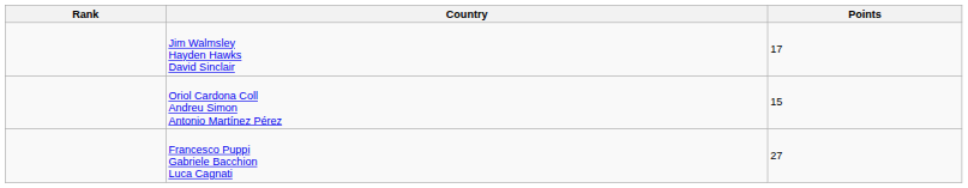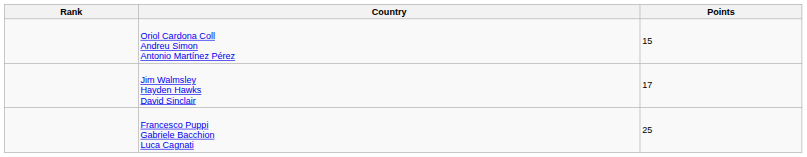 <table class="wikitable" width=80% style="font-size:90%; text-align:left;">
 <tr>
 <th>Rank</th>
 <th>Country</th>
 <th>Points</th>
 </tr>
 <tr>
 <td align="center"></td>
+<td><br><a href='#'>Oriol Cardona Coll</a><br><a href='#'>Andreu Simon</a><br><a href='#'>Antonio Martínez Pérez</a></td>
+<td>15</td>
+</tr>
+<tr>
+<td align="center"></td>
 <td><br><a href='#'>Jim Walmsley</a><br><a href='#'>Hayden Hawks</a><br><a href='#'>David Sinclair</a></td>
 <td>17</td>
 </tr>
 <tr>
 <td align="center"></td>
-<td><br><a href='#'>Oriol Cardona Coll</a><br><a href='#'>Andreu Simon</a><br><a href='#'>Antonio Martínez Pérez</a></td>
-<td>15</td>
-</tr>
-<tr>
-<td align="center"></td>
 <td><br><a href='#'>Francesco Puppi</a><br><a href='#'>Gabriele Bacchion</a><br><a href='#'>Luca Cagnati</a></td>
-<td>27</td>
+<td>25</td>
 </tr>
 </table>
